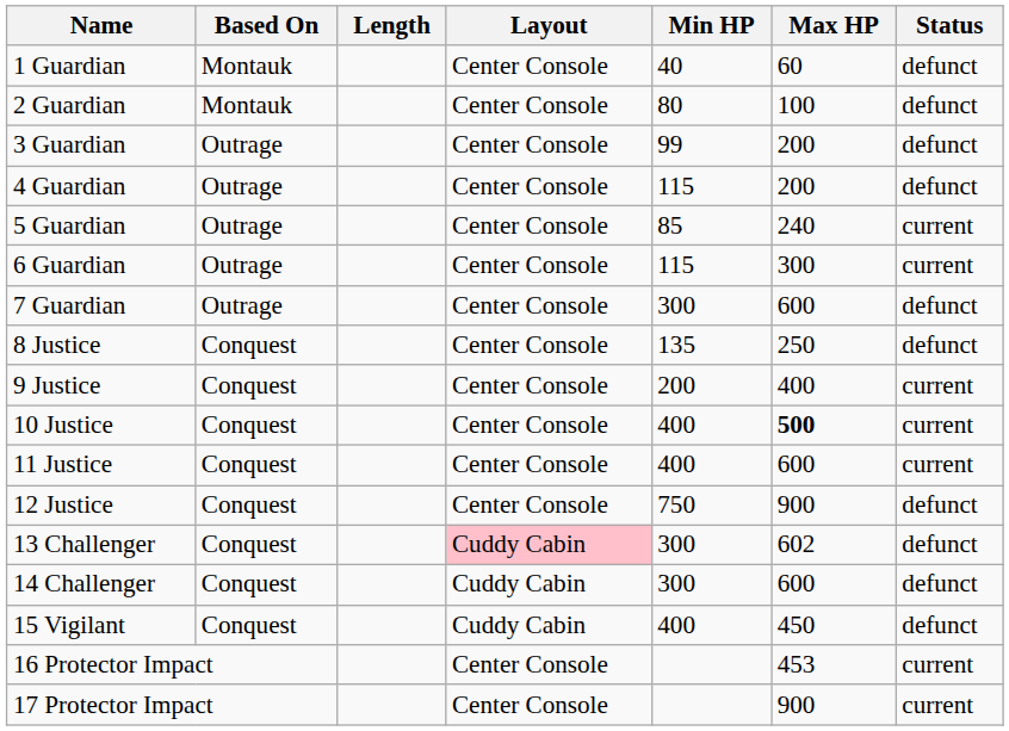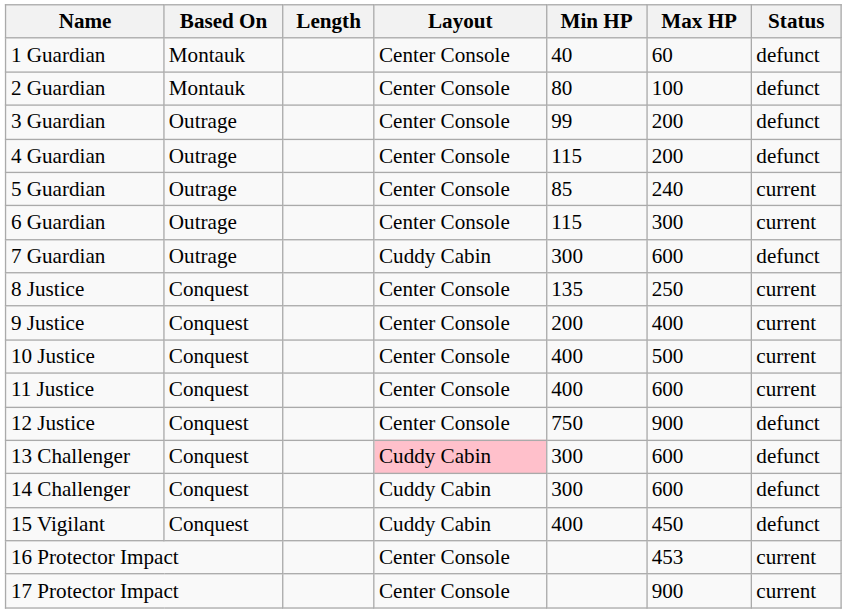 <table class="wikitable sortable"  style="float:right; width:40%;">
 <tr>
 <th>Name</th>
 <th>Based On</th>
 <th>Length</th>
 <th>Layout</th>
 <th>Min HP</th>
 <th>Max HP</th>
 <th>Status</th>
 </tr>
 <tr>
 <td><span>1</span> Guardian</td>
 <td>Montauk</td>
 <td></td>
 <td>Center Console</td>
 <td>40</td>
 <td>60</td>
 <td>defunct</td>
 </tr>
 <tr>
 <td><span>2</span> Guardian</td>
 <td>Montauk</td>
 <td></td>
 <td>Center Console</td>
 <td>80</td>
 <td>100</td>
 <td>defunct</td>
 </tr>
 <tr>
 <td><span>3</span> Guardian</td>
 <td>Outrage</td>
 <td></td>
 <td>Center Console</td>
 <td>99</td>
 <td>200</td>
 <td>defunct</td>
 </tr>
 <tr>
 <td><span>4</span> Guardian</td>
 <td>Outrage</td>
 <td></td>
 <td>Center Console</td>
 <td>115</td>
 <td>200</td>
 <td>defunct</td>
 </tr>
 <tr>
 <td><span>5</span> Guardian</td>
 <td>Outrage</td>
 <td></td>
 <td>Center Console</td>
 <td>85</td>
 <td>240</td>
 <td>current</td>
 </tr>
 <tr>
 <td><span>6</span> Guardian</td>
 <td>Outrage</td>
 <td></td>
 <td>Center Console</td>
 <td>115</td>
 <td>300</td>
 <td>current</td>
 </tr>
 <tr>
 <td><span>7</span> Guardian</td>
 <td>Outrage</td>
 <td></td>
-<td>Center Console</td>
+<td>Cuddy Cabin</td>
 <td>300</td>
 <td>600</td>
 <td>defunct</td>
 </tr>
 <tr>
 <td><span>8</span> Justice</td>
 <td>Conquest</td>
 <td></td>
 <td>Center Console</td>
 <td>135</td>
 <td>250</td>
-<td>defunct</td>
+<td>current</td>
 </tr>
 <tr>
 <td><span>9</span> Justice</td>
 <td>Conquest</td>
 <td></td>
 <td>Center Console</td>
 <td>200</td>
 <td>400</td>
 <td>current</td>
 </tr>
 <tr>
 <td><span>10</span> Justice</td>
 <td>Conquest</td>
 <td></td>
 <td>Center Console</td>
 <td>400</td>
-<td><strong>500</strong></td>
+<td>500</td>
 <td>current</td>
 </tr>
 <tr>
 <td><span>11</span> Justice</td>
 <td>Conquest</td>
 <td></td>
 <td>Center Console</td>
 <td>400</td>
 <td>600</td>
 <td>current</td>
 </tr>
 <tr>
 <td><span>12</span> Justice</td>
 <td>Conquest</td>
 <td></td>
 <td>Center Console</td>
 <td>750</td>
 <td>900</td>
 <td>defunct</td>
 </tr>
 <tr>
 <td><span>13</span> Challenger</td>
 <td>Conquest</td>
 <td></td>
 <td style="background: pink;">Cuddy Cabin</td>
 <td>300</td>
-<td>602</td>
+<td>600</td>
 <td>defunct</td>
 </tr>
 <tr>
 <td><span>14</span> Challenger</td>
 <td>Conquest</td>
 <td></td>
 <td>Cuddy Cabin</td>
 <td>300</td>
 <td>600</td>
 <td>defunct</td>
 </tr>
 <tr>
 <td><span>15</span> Vigilant</td>
 <td>Conquest</td>
 <td></td>
 <td>Cuddy Cabin</td>
 <td>400</td>
 <td>450</td>
 <td>defunct</td>
 </tr>
 <tr>
 <td colspan="2"><span>16</span> Protector Impact</td>
 <td></td>
 <td>Center Console</td>
 <td></td>
 <td>453</td>
 <td>current</td>
 </tr>
 <tr>
 <td colspan="2"><span>17</span> Protector Impact</td>
 <td></td>
 <td>Center Console</td>
 <td></td>
 <td>900</td>
 <td>current</td>
 </tr>
 </table>
